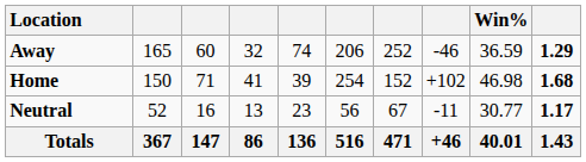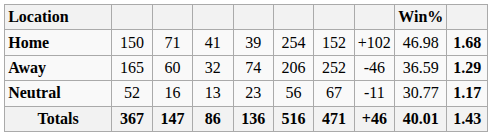 <table class="wikitable" style="text-align:center;">
 <tr>
 <th style="width:100px; text-align:left;">Location</th>
 <th style="width:33px;"></th>
 <th style="width:33px;"></th>
 <th style="width:33px;"></th>
 <th style="width:33px;"></th>
 <th style="width:33px;"></th>
 <th style="width:33px;"></th>
 <th style="width:33px;"></th>
 <th style="width:33px;">Win%</th>
 <th style="width:33px;"></th>
 </tr>
 <tr>
+<td style="text-align:left;"><strong>Home</strong></td>
+<td>150</td>
+<td>71</td>
+<td>41</td>
+<td>39</td>
+<td>254</td>
+<td>152</td>
+<td>+102</td>
+<td>46.98</td>
+<td><strong>1.68</strong></td>
+</tr>
+<tr>
 <td style="text-align:left;"><strong>Away</strong></td>
 <td>165</td>
 <td>60</td>
 <td>32</td>
 <td>74</td>
 <td>206</td>
 <td>252</td>
 <td>-46</td>
 <td>36.59</td>
 <td><strong>1.29</strong></td>
-</tr>
-<tr>
-<td style="text-align:left;"><strong>Home</strong></td>
-<td>150</td>
-<td>71</td>
-<td>41</td>
-<td>39</td>
-<td>254</td>
-<td>152</td>
-<td>+102</td>
-<td>46.98</td>
-<td><strong>1.68</strong></td>
 </tr>
 <tr>
 <td style="text-align:left;"><strong>Neutral</strong></td>
 <td>52</td>
 <td>16</td>
 <td>13</td>
 <td>23</td>
 <td>56</td>
 <td>67</td>
 <td>-11</td>
 <td>30.77</td>
 <td><strong>1.17</strong></td>
 </tr>
 <tr>
 </tr>
 <tr class="sortbottom">
 <th colspan="1">Totals</th>
 <th>367</th>
 <th>147</th>
 <th>86</th>
 <th>136</th>
 <th>516</th>
 <th>471</th>
 <th>+46</th>
 <th>40.01</th>
 <th><strong>1.43</strong></th>
 </tr>
 </table>
